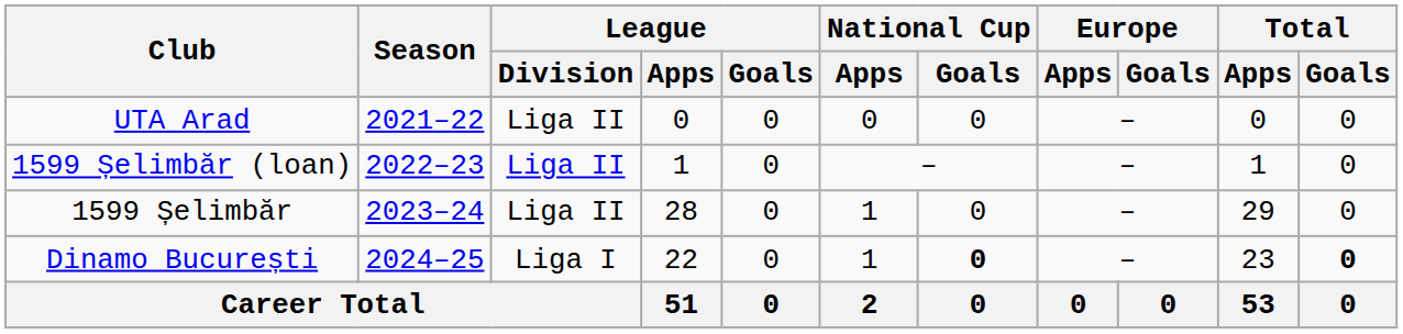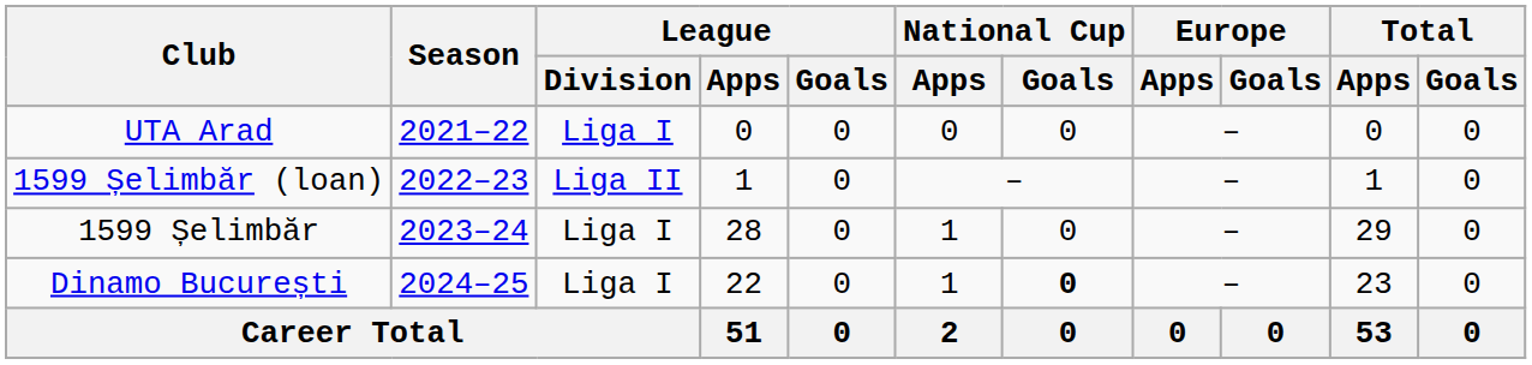 <table class=wikitable style=text-align:center>
 <tr>
 <th rowspan=2>Club</th>
 <th rowspan=2>Season</th>
 <th colspan=3>League</th>
 <th colspan=2>National Cup</th>
 <th colspan=2>Europe</th>
 <th colspan=2>Total</th>
 </tr>
 <tr>
 <th>Division</th>
 <th>Apps</th>
 <th>Goals</th>
 <th>Apps</th>
 <th>Goals</th>
 <th>Apps</th>
 <th>Goals</th>
 <th>Apps</th>
 <th>Goals</th>
 </tr>
 <tr>
 <td rowspan="1"><a href='#'>UTA Arad</a></td>
 <td><a href='#'>2021–22</a></td>
-<td rowspan="1">Liga II</td>
+<td rowspan="1"><a href='#'>Liga I</a></td>
 <td>0</td>
 <td>0</td>
 <td>0</td>
 <td>0</td>
 <td colspan="2">–</td>
 <td>0</td>
 <td>0</td>
 </tr>
 <tr>
 <td rowspan="1"><a href='#'>1599 Șelimbăr</a> (loan)</td>
 <td><a href='#'>2022–23</a></td>
 <td rowspan="1"><a href='#'>Liga II</a></td>
 <td>1</td>
 <td>0</td>
 <td colspan="2">–</td>
 <td colspan="2">–</td>
 <td>1</td>
 <td>0</td>
 </tr>
 <tr>
 <td rowspan="1">1599 Șelimbăr</td>
 <td><a href='#'>2023–24</a></td>
-<td rowspan="1">Liga II</td>
+<td rowspan="1">Liga I</td>
 <td>28</td>
 <td>0</td>
 <td>1</td>
 <td>0</td>
 <td colspan="2">–</td>
 <td>29</td>
 <td>0</td>
 </tr>
 <tr>
 <td rowspan="1"><a href='#'>Dinamo București</a></td>
 <td><a href='#'>2024–25</a></td>
 <td rowspan="1">Liga I</td>
 <td>22</td>
 <td>0</td>
 <td>1</td>
 <td><strong>0</strong></td>
 <td colspan="2">–</td>
 <td>23</td>
-<td><strong>0</strong></td>
+<td>0</td>
 </tr>
 <tr>
 <th colspan="3">Career Total</th>
 <th>51</th>
 <th>0</th>
 <th>2</th>
 <th>0</th>
 <th>0</th>
 <th>0</th>
 <th>53</th>
 <th>0</th>
 </tr>
 </table>
